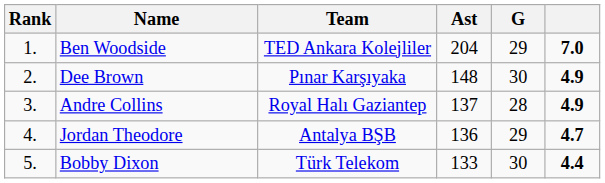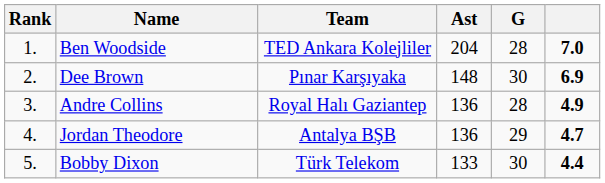 <table class="wikitable" style="text-align: center;">
 <tr>
 <th>Rank</th>
 <th width=170>Name</th>
 <th width=150>Team</th>
 <th width=40>Ast</th>
 <th width=40>G</th>
 <th width=40></th>
 </tr>
 <tr>
 <td>1.</td>
 <td align="left"> <a href='#'>Ben Woodside</a></td>
 <td><a href='#'>TED Ankara Kolejliler</a></td>
 <td>204</td>
-<td>29</td>
+<td>28</td>
 <td><strong>7.0</strong></td>
 </tr>
 <tr>
 <td>2.</td>
 <td align="left"> <a href='#'>Dee Brown</a></td>
 <td><a href='#'>Pınar Karşıyaka</a></td>
 <td>148</td>
 <td>30</td>
-<td><strong>4.9</strong></td>
+<td><strong>6.9</strong></td>
 </tr>
 <tr>
 <td>3.</td>
 <td align="left"> <a href='#'>Andre Collins</a></td>
 <td><a href='#'>Royal Halı Gaziantep</a></td>
-<td>137</td>
+<td>136</td>
 <td>28</td>
 <td><strong>4.9</strong></td>
 </tr>
 <tr>
 <td>4.</td>
 <td align="left"> <a href='#'>Jordan Theodore</a></td>
 <td><a href='#'>Antalya BŞB</a></td>
 <td>136</td>
 <td>29</td>
 <td><strong>4.7</strong></td>
 </tr>
 <tr>
 <td>5.</td>
 <td align="left"> <a href='#'>Bobby Dixon</a></td>
 <td><a href='#'>Türk Telekom</a></td>
 <td>133</td>
 <td>30</td>
 <td><strong>4.4</strong></td>
 </tr>
 </table>
